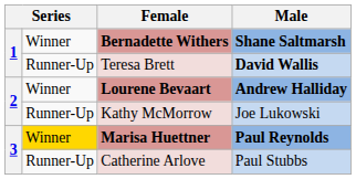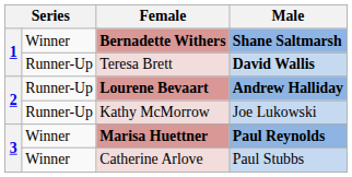 <table class="wikitable">
 <tr>
 <th colspan="2">Series</th>
 <th>Female</th>
 <th>Male</th>
 </tr>
 <tr>
 <th rowspan="2" style="width:5%;"><a href='#'>1</a></th>
 <td>Winner</td>
 <td bgcolor=D99795><strong>Bernadette Withers</strong></td>
 <td bgcolor=8DB4E3><strong>Shane Saltmarsh</strong></td>
 </tr>
 <tr>
 <td style=white-space:nowrap>Runner-Up</td>
 <td bgcolor=F2DDDC>Teresa Brett</td>
 <td bgcolor=C5D9F1><strong>David Wallis</strong></td>
 </tr>
 <tr>
 <th rowspan="2" style="width:5%;"><a href='#'>2</a></th>
-<td>Winner</td>
+<td>Runner-Up</td>
 <td bgcolor=D99795><strong>Lourene Bevaart</strong></td>
 <td bgcolor=8DB4E3><strong>Andrew Halliday</strong></td>
 </tr>
 <tr>
 <td>Runner-Up</td>
 <td bgcolor=F2DDDC>Kathy McMorrow</td>
 <td bgcolor=C5D9F1>Joe Lukowski</td>
 </tr>
 <tr>
 <th rowspan="2" style="width:5%;"><a href='#'>3</a></th>
-<td style="background: gold;">Winner</td>
+<td>Winner</td>
 <td bgcolor=D99795><strong>Marisa Huettner</strong></td>
 <td bgcolor=8DB4E3><strong>Paul Reynolds</strong></td>
 </tr>
 <tr>
-<td>Runner-Up</td>
+<td>Winner</td>
 <td bgcolor=F2DDDC>Catherine Arlove</td>
 <td bgcolor=C5D9F1>Paul Stubbs</td>
 </tr>
 </table>
